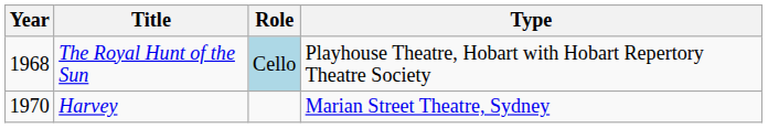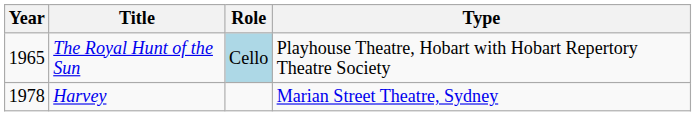 <table class="wikitable">
 <tr>
 <th>Year</th>
 <th>Title</th>
 <th>Role</th>
 <th>Type</th>
 </tr>
 <tr>
-<td>1968</td>
+<td>1965</td>
 <td><em><a href='#'>The Royal Hunt of the Sun</a></em></td>
 <td style="background: lightblue;">Cello</td>
 <td>Playhouse Theatre, Hobart with Hobart Repertory Theatre Society</td>
 </tr>
 <tr>
-<td>1970</td>
+<td>1978</td>
 <td><em><a href='#'>Harvey</a></em></td>
 <td></td>
 <td><a href='#'>Marian Street Theatre, Sydney</a></td>
 </tr>
 </table>
